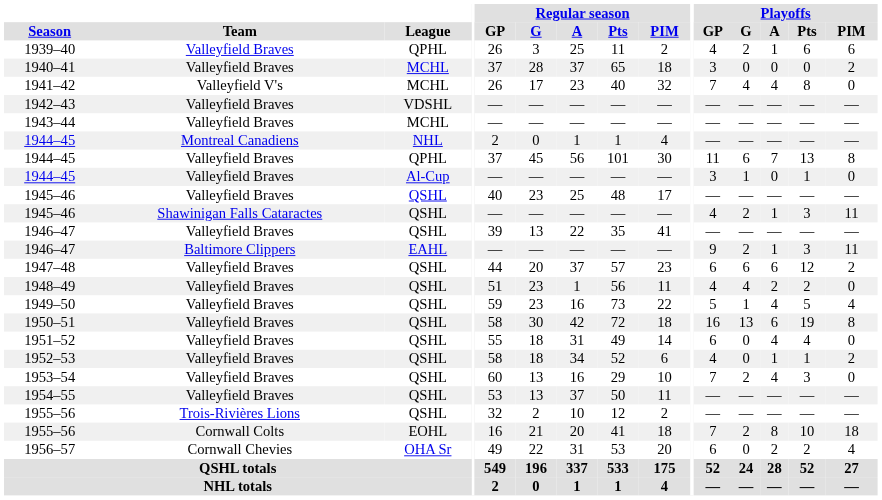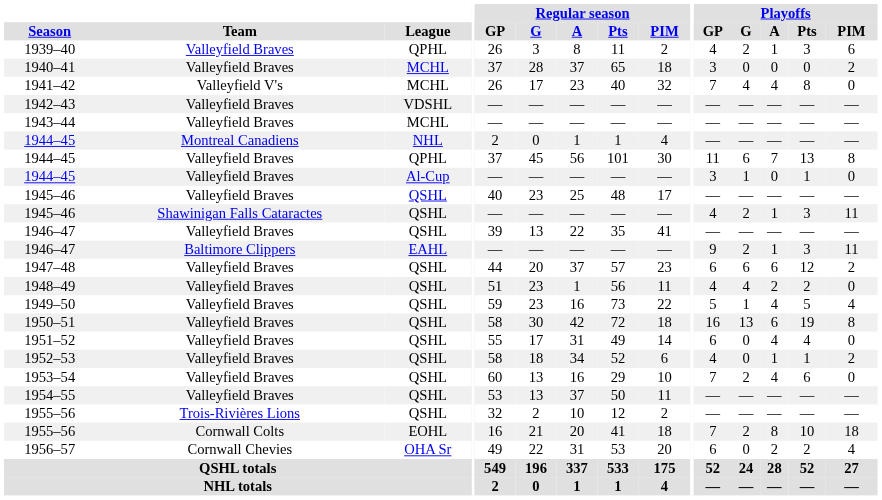 <table border="0" cellpadding="1" cellspacing="0" style="text-align:center; width:60em">
 <tr bgcolor="#e0e0e0">
 <th colspan="3" bgcolor="#ffffff"></th>
 <th rowspan="100" bgcolor="#ffffff"></th>
 <th colspan="5"><a href='#'>Regular season</a></th>
 <th rowspan="100" bgcolor="#ffffff"></th>
 <th colspan="5"><a href='#'>Playoffs</a></th>
 </tr>
 <tr bgcolor="#e0e0e0">
 <th><a href='#'>Season</a></th>
 <th>Team</th>
 <th>League</th>
 <th>GP</th>
 <th><a href='#'>G</a></th>
 <th><a href='#'>A</a></th>
 <th><a href='#'>Pts</a></th>
 <th><a href='#'>PIM</a></th>
 <th>GP</th>
 <th>G</th>
 <th>A</th>
 <th>Pts</th>
 <th>PIM</th>
 </tr>
 <tr>
 <td>1939–40</td>
 <td><a href='#'>Valleyfield Braves</a></td>
 <td>QPHL</td>
 <td>26</td>
 <td>3</td>
-<td>25</td>
+<td>8</td>
 <td>11</td>
 <td>2</td>
 <td>4</td>
 <td>2</td>
 <td>1</td>
-<td>6</td>
+<td>3</td>
 <td>6</td>
 </tr>
 <tr bgcolor="#f0f0f0">
 <td>1940–41</td>
 <td>Valleyfield Braves</td>
 <td><a href='#'>MCHL</a></td>
 <td>37</td>
 <td>28</td>
 <td>37</td>
 <td>65</td>
 <td>18</td>
 <td>3</td>
 <td>0</td>
 <td>0</td>
 <td>0</td>
 <td>2</td>
 </tr>
 <tr>
 <td>1941–42</td>
 <td>Valleyfield V's</td>
 <td>MCHL</td>
 <td>26</td>
 <td>17</td>
 <td>23</td>
 <td>40</td>
 <td>32</td>
 <td>7</td>
 <td>4</td>
 <td>4</td>
 <td>8</td>
 <td>0</td>
 </tr>
 <tr bgcolor="#f0f0f0">
 <td>1942–43</td>
 <td>Valleyfield Braves</td>
 <td>VDSHL</td>
 <td>—</td>
 <td>—</td>
 <td>—</td>
 <td>—</td>
 <td>—</td>
 <td>—</td>
 <td>—</td>
 <td>—</td>
 <td>—</td>
 <td>—</td>
 </tr>
 <tr>
 <td>1943–44</td>
 <td>Valleyfield Braves</td>
 <td>MCHL</td>
 <td>—</td>
 <td>—</td>
 <td>—</td>
 <td>—</td>
 <td>—</td>
 <td>—</td>
 <td>—</td>
 <td>—</td>
 <td>—</td>
 <td>—</td>
 </tr>
 <tr bgcolor="#f0f0f0">
 <td><a href='#'>1944–45</a></td>
 <td><a href='#'>Montreal Canadiens</a></td>
 <td><a href='#'>NHL</a></td>
 <td>2</td>
 <td>0</td>
 <td>1</td>
 <td>1</td>
 <td>4</td>
 <td>—</td>
 <td>—</td>
 <td>—</td>
 <td>—</td>
 <td>—</td>
 </tr>
 <tr>
 <td>1944–45</td>
 <td>Valleyfield Braves</td>
 <td>QPHL</td>
 <td>37</td>
 <td>45</td>
 <td>56</td>
 <td>101</td>
 <td>30</td>
 <td>11</td>
 <td>6</td>
 <td>7</td>
 <td>13</td>
 <td>8</td>
 </tr>
 <tr bgcolor="#f0f0f0">
 <td><a href='#'>1944–45</a></td>
 <td>Valleyfield Braves</td>
 <td><a href='#'>Al-Cup</a></td>
 <td>—</td>
 <td>—</td>
 <td>—</td>
 <td>—</td>
 <td>—</td>
 <td>3</td>
 <td>1</td>
 <td>0</td>
 <td>1</td>
 <td>0</td>
 </tr>
 <tr>
 <td>1945–46</td>
 <td>Valleyfield Braves</td>
 <td><a href='#'>QSHL</a></td>
 <td>40</td>
 <td>23</td>
 <td>25</td>
 <td>48</td>
 <td>17</td>
 <td>—</td>
 <td>—</td>
 <td>—</td>
 <td>—</td>
 <td>—</td>
 </tr>
 <tr bgcolor="#f0f0f0">
 <td>1945–46</td>
 <td><a href='#'>Shawinigan Falls Cataractes</a></td>
 <td>QSHL</td>
 <td>—</td>
 <td>—</td>
 <td>—</td>
 <td>—</td>
 <td>—</td>
 <td>4</td>
 <td>2</td>
 <td>1</td>
 <td>3</td>
 <td>11</td>
 </tr>
 <tr>
 <td>1946–47</td>
 <td>Valleyfield Braves</td>
 <td>QSHL</td>
 <td>39</td>
 <td>13</td>
 <td>22</td>
 <td>35</td>
 <td>41</td>
 <td>—</td>
 <td>—</td>
 <td>—</td>
 <td>—</td>
 <td>—</td>
 </tr>
 <tr bgcolor="#f0f0f0">
 <td>1946–47</td>
 <td><a href='#'>Baltimore Clippers</a></td>
 <td><a href='#'>EAHL</a></td>
 <td>—</td>
 <td>—</td>
 <td>—</td>
 <td>—</td>
 <td>—</td>
 <td>9</td>
 <td>2</td>
 <td>1</td>
 <td>3</td>
 <td>11</td>
 </tr>
 <tr>
 <td>1947–48</td>
 <td>Valleyfield Braves</td>
 <td>QSHL</td>
 <td>44</td>
 <td>20</td>
 <td>37</td>
 <td>57</td>
 <td>23</td>
 <td>6</td>
 <td>6</td>
 <td>6</td>
 <td>12</td>
 <td>2</td>
 </tr>
 <tr bgcolor="#f0f0f0">
 <td>1948–49</td>
 <td>Valleyfield Braves</td>
 <td>QSHL</td>
 <td>51</td>
 <td>23</td>
 <td>1</td>
 <td>56</td>
 <td>11</td>
 <td>4</td>
 <td>4</td>
 <td>2</td>
 <td>2</td>
 <td>0</td>
 </tr>
 <tr>
 <td>1949–50</td>
 <td>Valleyfield Braves</td>
 <td>QSHL</td>
 <td>59</td>
 <td>23</td>
 <td>16</td>
 <td>73</td>
 <td>22</td>
 <td>5</td>
 <td>1</td>
 <td>4</td>
 <td>5</td>
 <td>4</td>
 </tr>
 <tr bgcolor="#f0f0f0">
 <td>1950–51</td>
 <td>Valleyfield Braves</td>
 <td>QSHL</td>
 <td>58</td>
 <td>30</td>
 <td>42</td>
 <td>72</td>
 <td>18</td>
 <td>16</td>
 <td>13</td>
 <td>6</td>
 <td>19</td>
 <td>8</td>
 </tr>
 <tr>
 <td>1951–52</td>
 <td>Valleyfield Braves</td>
 <td>QSHL</td>
 <td>55</td>
-<td>18</td>
+<td>17</td>
 <td>31</td>
 <td>49</td>
 <td>14</td>
 <td>6</td>
 <td>0</td>
 <td>4</td>
 <td>4</td>
 <td>0</td>
 </tr>
 <tr bgcolor="#f0f0f0">
 <td>1952–53</td>
 <td>Valleyfield Braves</td>
 <td>QSHL</td>
 <td>58</td>
 <td>18</td>
 <td>34</td>
 <td>52</td>
 <td>6</td>
 <td>4</td>
 <td>0</td>
 <td>1</td>
 <td>1</td>
 <td>2</td>
 </tr>
 <tr>
 <td>1953–54</td>
 <td>Valleyfield Braves</td>
 <td>QSHL</td>
 <td>60</td>
 <td>13</td>
 <td>16</td>
 <td>29</td>
 <td>10</td>
 <td>7</td>
 <td>2</td>
 <td>4</td>
-<td>3</td>
+<td>6</td>
 <td>0</td>
 </tr>
 <tr bgcolor="#f0f0f0">
 <td>1954–55</td>
 <td>Valleyfield Braves</td>
 <td>QSHL</td>
 <td>53</td>
 <td>13</td>
 <td>37</td>
 <td>50</td>
 <td>11</td>
 <td>—</td>
 <td>—</td>
 <td>—</td>
 <td>—</td>
 <td>—</td>
 </tr>
 <tr>
 <td>1955–56</td>
 <td><a href='#'>Trois-Rivières Lions</a></td>
 <td>QSHL</td>
 <td>32</td>
 <td>2</td>
 <td>10</td>
 <td>12</td>
 <td>2</td>
 <td>—</td>
 <td>—</td>
 <td>—</td>
 <td>—</td>
 <td>—</td>
 </tr>
 <tr bgcolor="#f0f0f0">
 <td>1955–56</td>
 <td>Cornwall Colts</td>
 <td>EOHL</td>
 <td>16</td>
 <td>21</td>
 <td>20</td>
 <td>41</td>
 <td>18</td>
 <td>7</td>
 <td>2</td>
 <td>8</td>
 <td>10</td>
 <td>18</td>
 </tr>
 <tr>
 <td>1956–57</td>
 <td>Cornwall Chevies</td>
 <td><a href='#'>OHA Sr</a></td>
 <td>49</td>
 <td>22</td>
 <td>31</td>
 <td>53</td>
 <td>20</td>
 <td>6</td>
 <td>0</td>
 <td>2</td>
 <td>2</td>
 <td>4</td>
 </tr>
 <tr bgcolor="#e0e0e0">
 <th colspan="3">QSHL totals</th>
 <th>549</th>
 <th>196</th>
 <th>337</th>
 <th>533</th>
 <th>175</th>
 <th>52</th>
 <th>24</th>
 <th>28</th>
 <th>52</th>
 <th>27</th>
 </tr>
 <tr bgcolor="#e0e0e0">
 <th colspan="3">NHL totals</th>
 <th>2</th>
 <th>0</th>
 <th>1</th>
 <th>1</th>
 <th>4</th>
 <th>—</th>
 <th>—</th>
 <th>—</th>
 <th>—</th>
 <th>—</th>
 </tr>
 </table>
